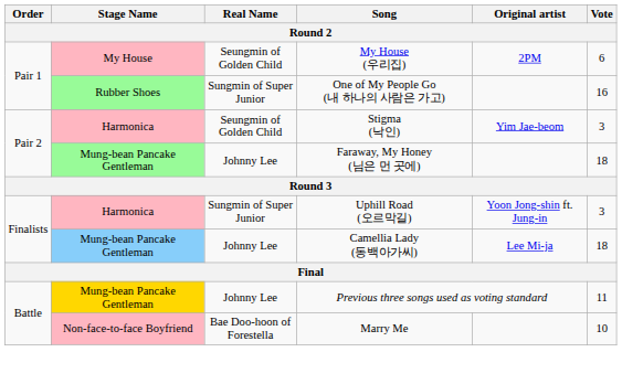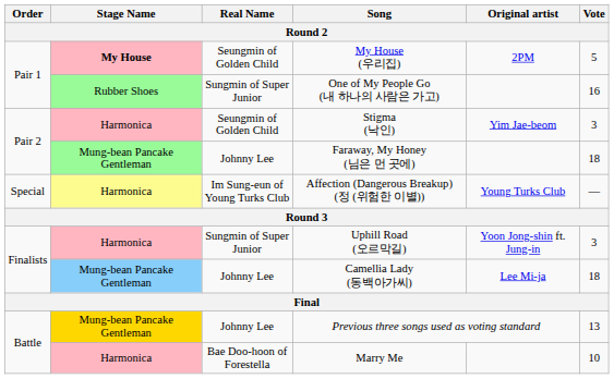 <table class="wikitable" style="text-align:center; width:95%;">
 <tr>
 <th style="width:1%;">Order</th>
 <th style="width:20%;">Stage Name</th>
 <th style="width:12%;">Real Name</th>
 <th style="width:23%;">Song</th>
 <th style="width:15%;">Original artist</th>
 <th style="width:1%;">Vote</th>
 </tr>
 <tr>
 <th colspan=6>Round 2</th>
 </tr>
 <tr>
 <td rowspan=2>Pair 1</td>
-<td bgcolor="lightpink">My House</td>
+<td bgcolor="lightpink"><strong>My House</strong></td>
 <td>Seungmin of Golden Child</td>
 <td><a href='#'>My House</a><br>(우리집)</td>
 <td><a href='#'>2PM</a></td>
-<td>6</td>
+<td>5</td>
 </tr>
 <tr>
 <td bgcolor="palegreen">Rubber Shoes</td>
 <td>Sungmin of Super Junior</td>
 <td>One of My People Go<br>(내 하나의 사람은 가고)</td>
 <td></td>
 <td>16</td>
 </tr>
 <tr>
 <td rowspan=2>Pair 2</td>
 <td bgcolor="lightpink">Harmonica</td>
 <td>Seungmin of Golden Child</td>
 <td>Stigma<br>(낙인)</td>
 <td><a href='#'>Yim Jae-beom</a></td>
 <td>3</td>
 </tr>
 <tr>
 <td bgcolor="palegreen">Mung-bean Pancake Gentleman</td>
 <td>Johnny Lee</td>
 <td>Faraway, My Honey<br>(님은 먼 곳에)</td>
 <td></td>
 <td>18</td>
+</tr>
+<tr>
+<td>Special</td>
+<td bgcolor="#FDFC8F">Harmonica</td>
+<td>Im Sung-eun of Young Turks Club</td>
+<td>Affection (Dangerous Breakup)<br>(정 (위험한 이별))</td>
+<td><a href='#'>Young Turks Club</a></td>
+<td>—</td>
 </tr>
 <tr>
 <th colspan=6>Round 3</th>
 </tr>
 <tr>
 <td rowspan=2>Finalists</td>
 <td bgcolor="lightpink">Harmonica</td>
 <td>Sungmin of Super Junior</td>
 <td>Uphill Road<br>(오르막길)</td>
 <td><a href='#'>Yoon Jong-shin</a> ft. <a href='#'>Jung-in</a></td>
 <td>3</td>
 </tr>
 <tr>
 <td bgcolor="lightskyblue">Mung-bean Pancake Gentleman</td>
 <td>Johnny Lee</td>
 <td>Camellia Lady<br>(동백아가씨)</td>
 <td><a href='#'>Lee Mi-ja</a></td>
 <td>18</td>
 </tr>
 <tr>
 <th colspan=6>Final</th>
 </tr>
 <tr>
 <td rowspan=2>Battle</td>
 <td bgcolor="gold">Mung-bean Pancake Gentleman</td>
 <td>Johnny Lee</td>
 <td colspan=2><em>Previous three songs used as voting standard</em></td>
-<td>11</td>
+<td>13</td>
 </tr>
 <tr>
-<td bgcolor="lightpink">Non-face-to-face Boyfriend</td>
+<td bgcolor="lightpink">Harmonica</td>
 <td>Bae Doo-hoon of Forestella</td>
 <td>Marry Me</td>
 <td></td>
 <td>10</td>
 </tr>
 </table>
